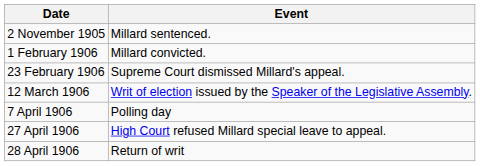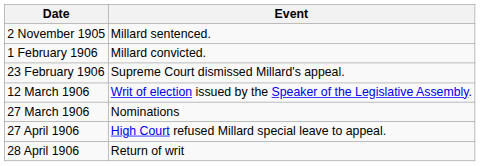 <table class="wikitable">
 <tr>
 <th>Date</th>
 <th>Event</th>
 </tr>
 <tr>
 <td>2 November 1905</td>
 <td>Millard sentenced.</td>
 </tr>
 <tr>
 <td>1 February 1906</td>
 <td>Millard convicted.</td>
 </tr>
 <tr>
 <td>23 February 1906</td>
 <td>Supreme Court dismissed Millard's appeal.</td>
 </tr>
 <tr>
 <td>12 March 1906</td>
 <td><a href='#'>Writ of election</a> issued by the <a href='#'>Speaker of the Legislative Assembly</a>.</td>
 </tr>
 <tr>
-<td>7 April 1906</td>
-<td>Polling day</td>
+<td>27 March 1906</td>
+<td>Nominations</td>
 </tr>
 <tr>
 <td>27 April 1906</td>
 <td><a href='#'>High Court</a> refused Millard special leave to appeal.</td>
 </tr>
 <tr>
 <td>28 April 1906</td>
 <td>Return of writ</td>
 </tr>
 </table>
